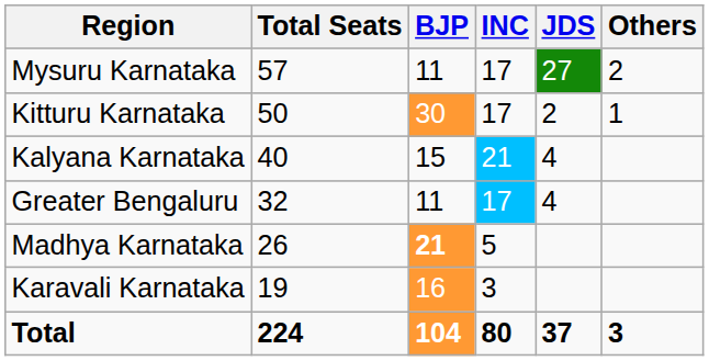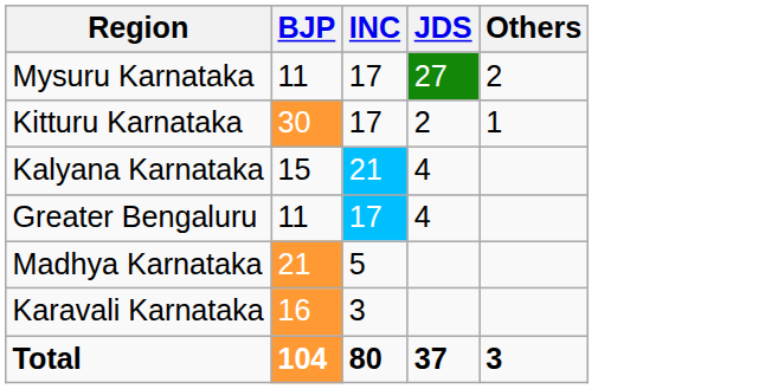 <table class="wikitable">
 <tr>
 <th>Region</th>
-<th>Total Seats</th>
 <th><a href='#'>BJP</a></th>
 <th><a href='#'>INC</a></th>
 <th><a href='#'>JDS</a></th>
 <th>Others</th>
 </tr>
 <tr>
 <td>Mysuru Karnataka</td>
-<td>57</td>
 <td>11</td>
 <td>17</td>
 <td style="background:#138808; color:white">27</td>
 <td>2</td>
 </tr>
 <tr>
 <td>Kitturu Karnataka</td>
-<td>50</td>
 <td style="background:#FF9933; color:white">30</td>
 <td>17</td>
 <td>2</td>
 <td>1</td>
 </tr>
 <tr>
 <td>Kalyana Karnataka</td>
-<td>40</td>
 <td>15</td>
 <td style="background:#00BFFF; color:white">21</td>
 <td>4</td>
 <td></td>
 </tr>
 <tr>
 <td>Greater Bengaluru</td>
-<td>32</td>
 <td>11</td>
 <td style="background:#00BFFF; color:white">17</td>
 <td>4</td>
 <td></td>
 </tr>
 <tr>
 <td>Madhya Karnataka</td>
-<td>26</td>
-<td style="background:#FF9933; color:white"><strong>21</strong></td>
+<td style="background:#FF9933; color:white">21</td>
 <td>5</td>
 <td></td>
 <td></td>
 </tr>
 <tr>
 <td>Karavali Karnataka</td>
-<td>19</td>
 <td style="background:#FF9933; color:white">16</td>
 <td>3</td>
 <td></td>
 <td></td>
 </tr>
 <tr>
 <td><strong>Total</strong></td>
-<td><strong>224</strong></td>
 <td style="background:#FF9933; color:white"><strong>104</strong></td>
 <td><strong>80</strong></td>
 <td><strong>37</strong></td>
 <td><strong>3</strong></td>
 </tr>
 </table>
